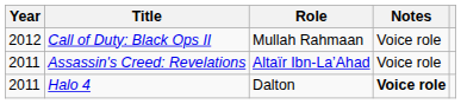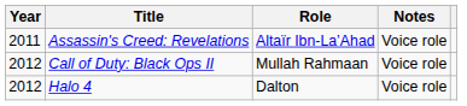 <table class="wikitable sortable">
 <tr>
 <th>Year</th>
 <th>Title</th>
 <th>Role</th>
 <th class="unsortable">Notes</th>
 <th></th>
 </tr>
 <tr>
+<td>2011</td>
+<td><em><a href='#'>Assassin's Creed: Revelations</a></em></td>
+<td><a href='#'>Altaïr Ibn-LaʼAhad</a></td>
+<td>Voice role</td>
+<td></td>
+</tr>
+<tr>
 <td>2012</td>
 <td><em><a href='#'>Call of Duty: Black Ops II</a></em></td>
 <td>Mullah Rahmaan</td>
 <td>Voice role</td>
 <td></td>
 </tr>
 <tr>
-<td>2011</td>
-<td><em><a href='#'>Assassin's Creed: Revelations</a></em></td>
-<td><a href='#'>Altaïr Ibn-LaʼAhad</a></td>
-<td>Voice role</td>
-<td></td>
-</tr>
-<tr>
-<td>2011</td>
+<td>2012</td>
 <td><em><a href='#'>Halo 4</a></em></td>
 <td>Dalton</td>
-<td><strong>Voice role</strong></td>
+<td>Voice role</td>
 </tr>
 </table>
